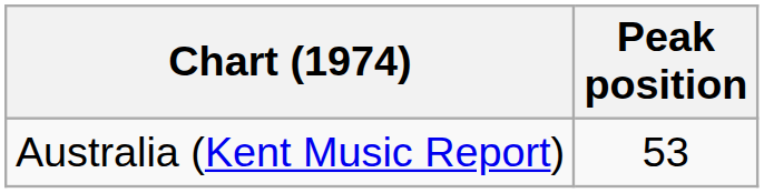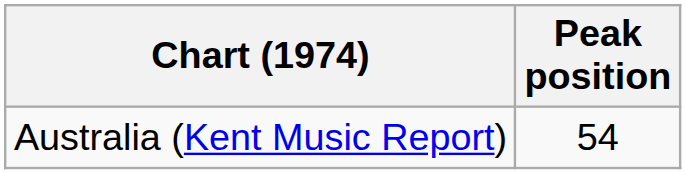 <table class="wikitable sortable">
 <tr>
 <th>Chart (1974)</th>
 <th>Peak<br>position</th>
 </tr>
 <tr>
 <td>Australia (<a href='#'>Kent Music Report</a>)</td>
-<td style="text-align:center;">53</td>
+<td style="text-align:center;">54</td>
 </tr>
 </table>
